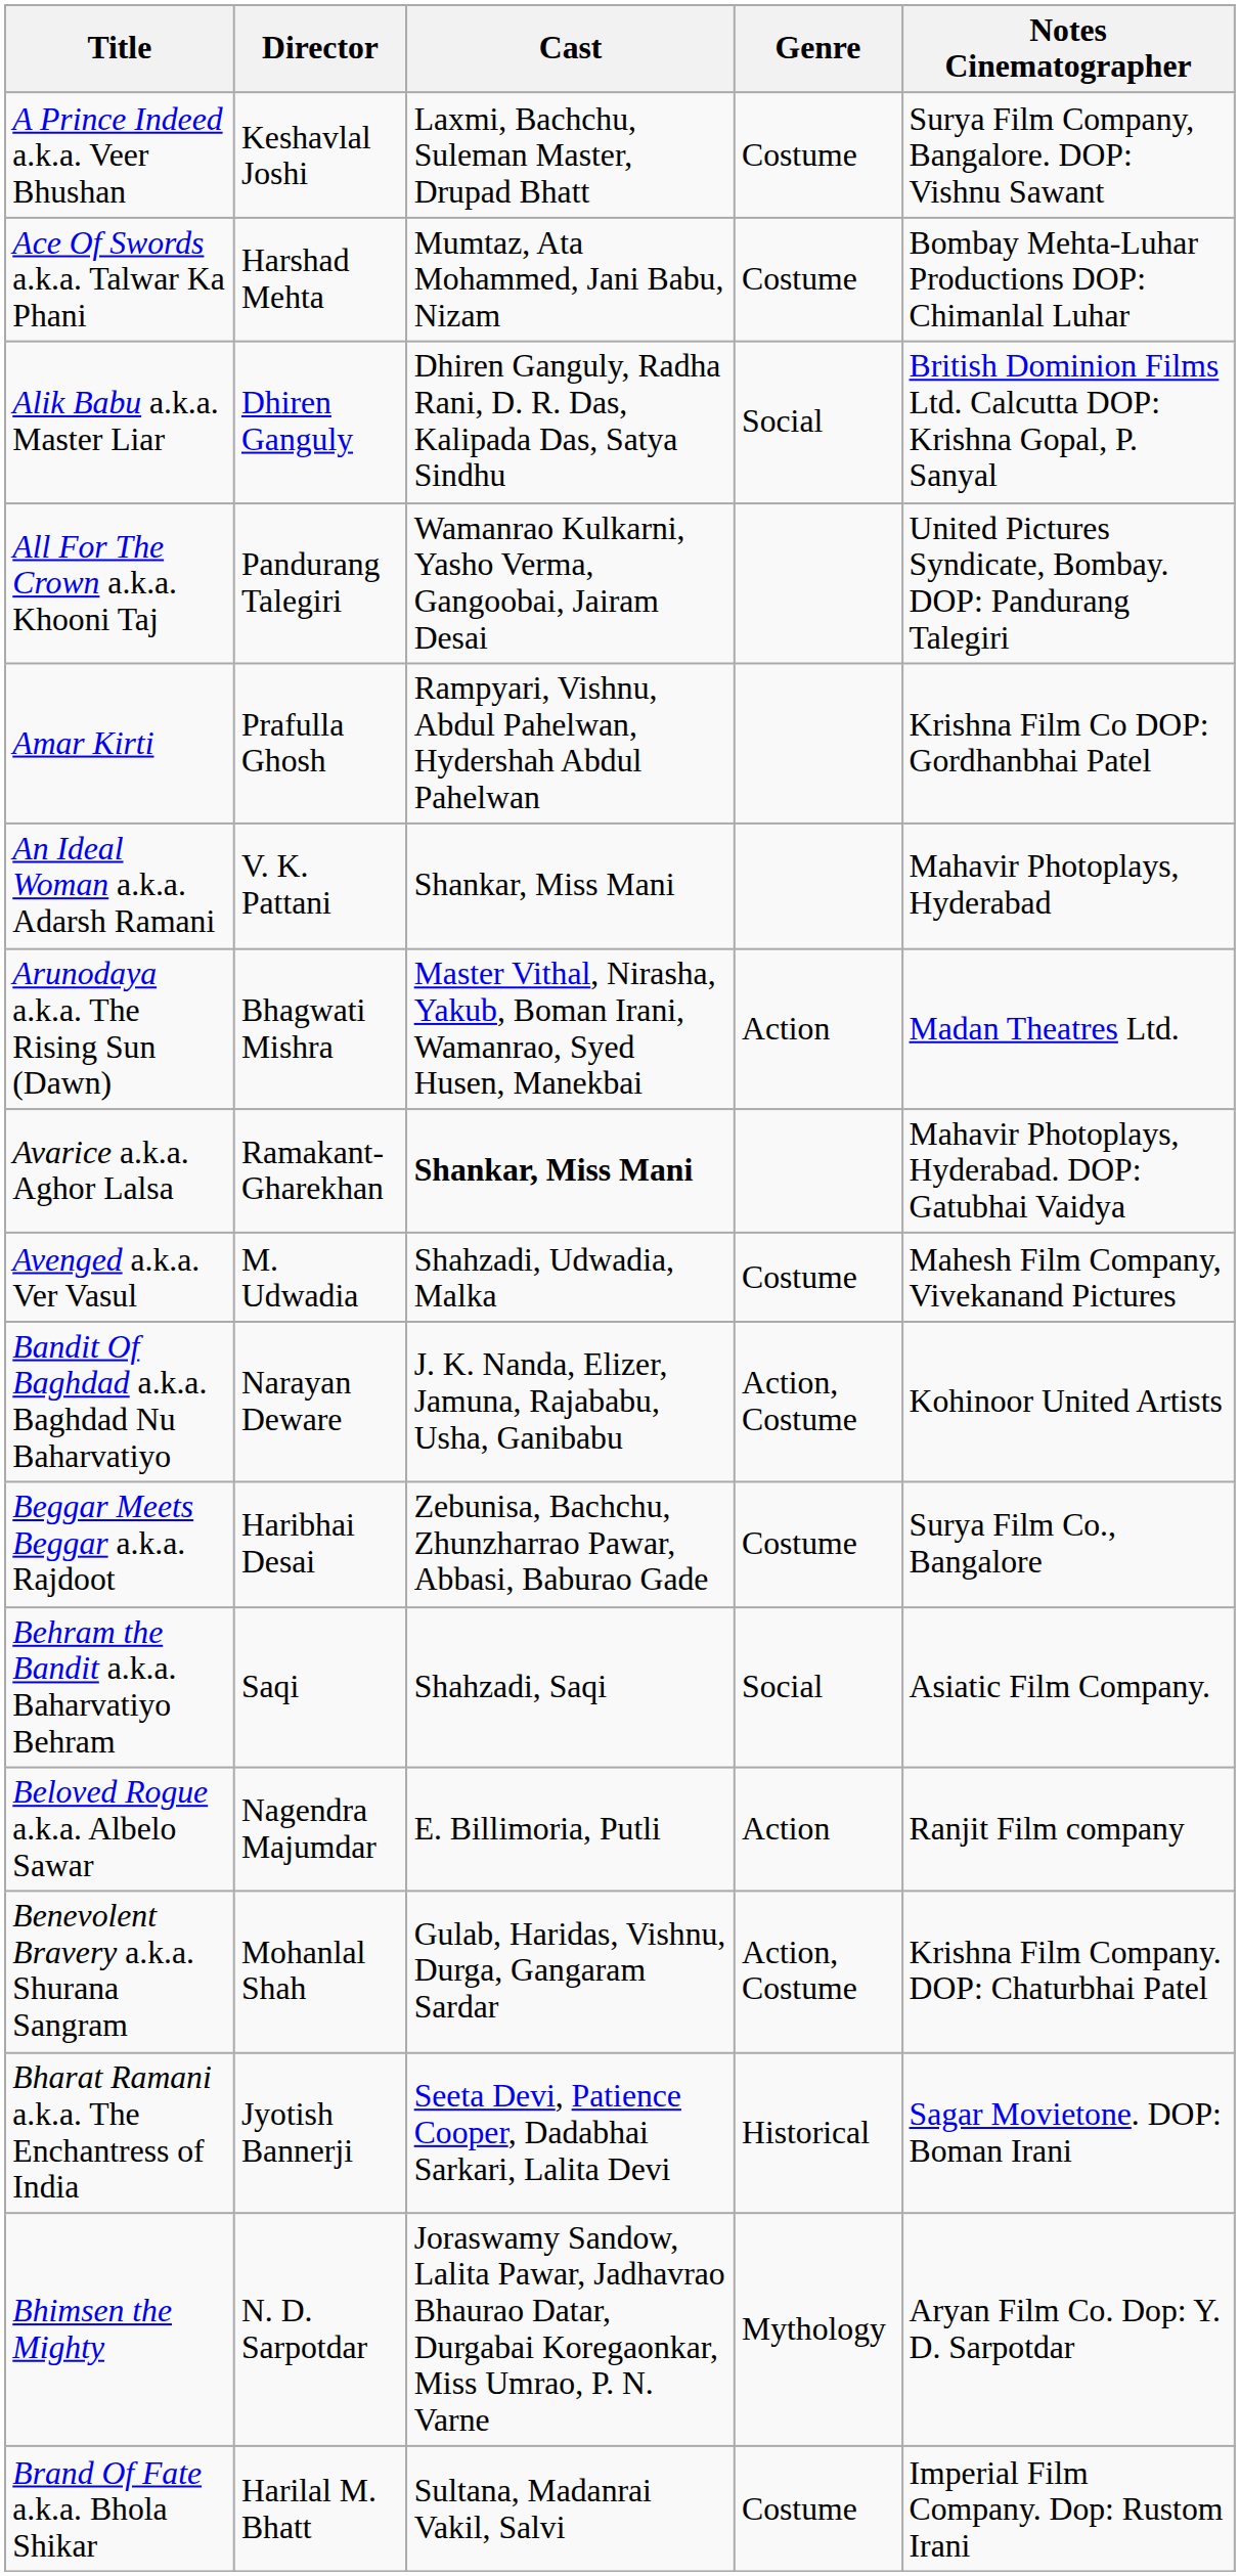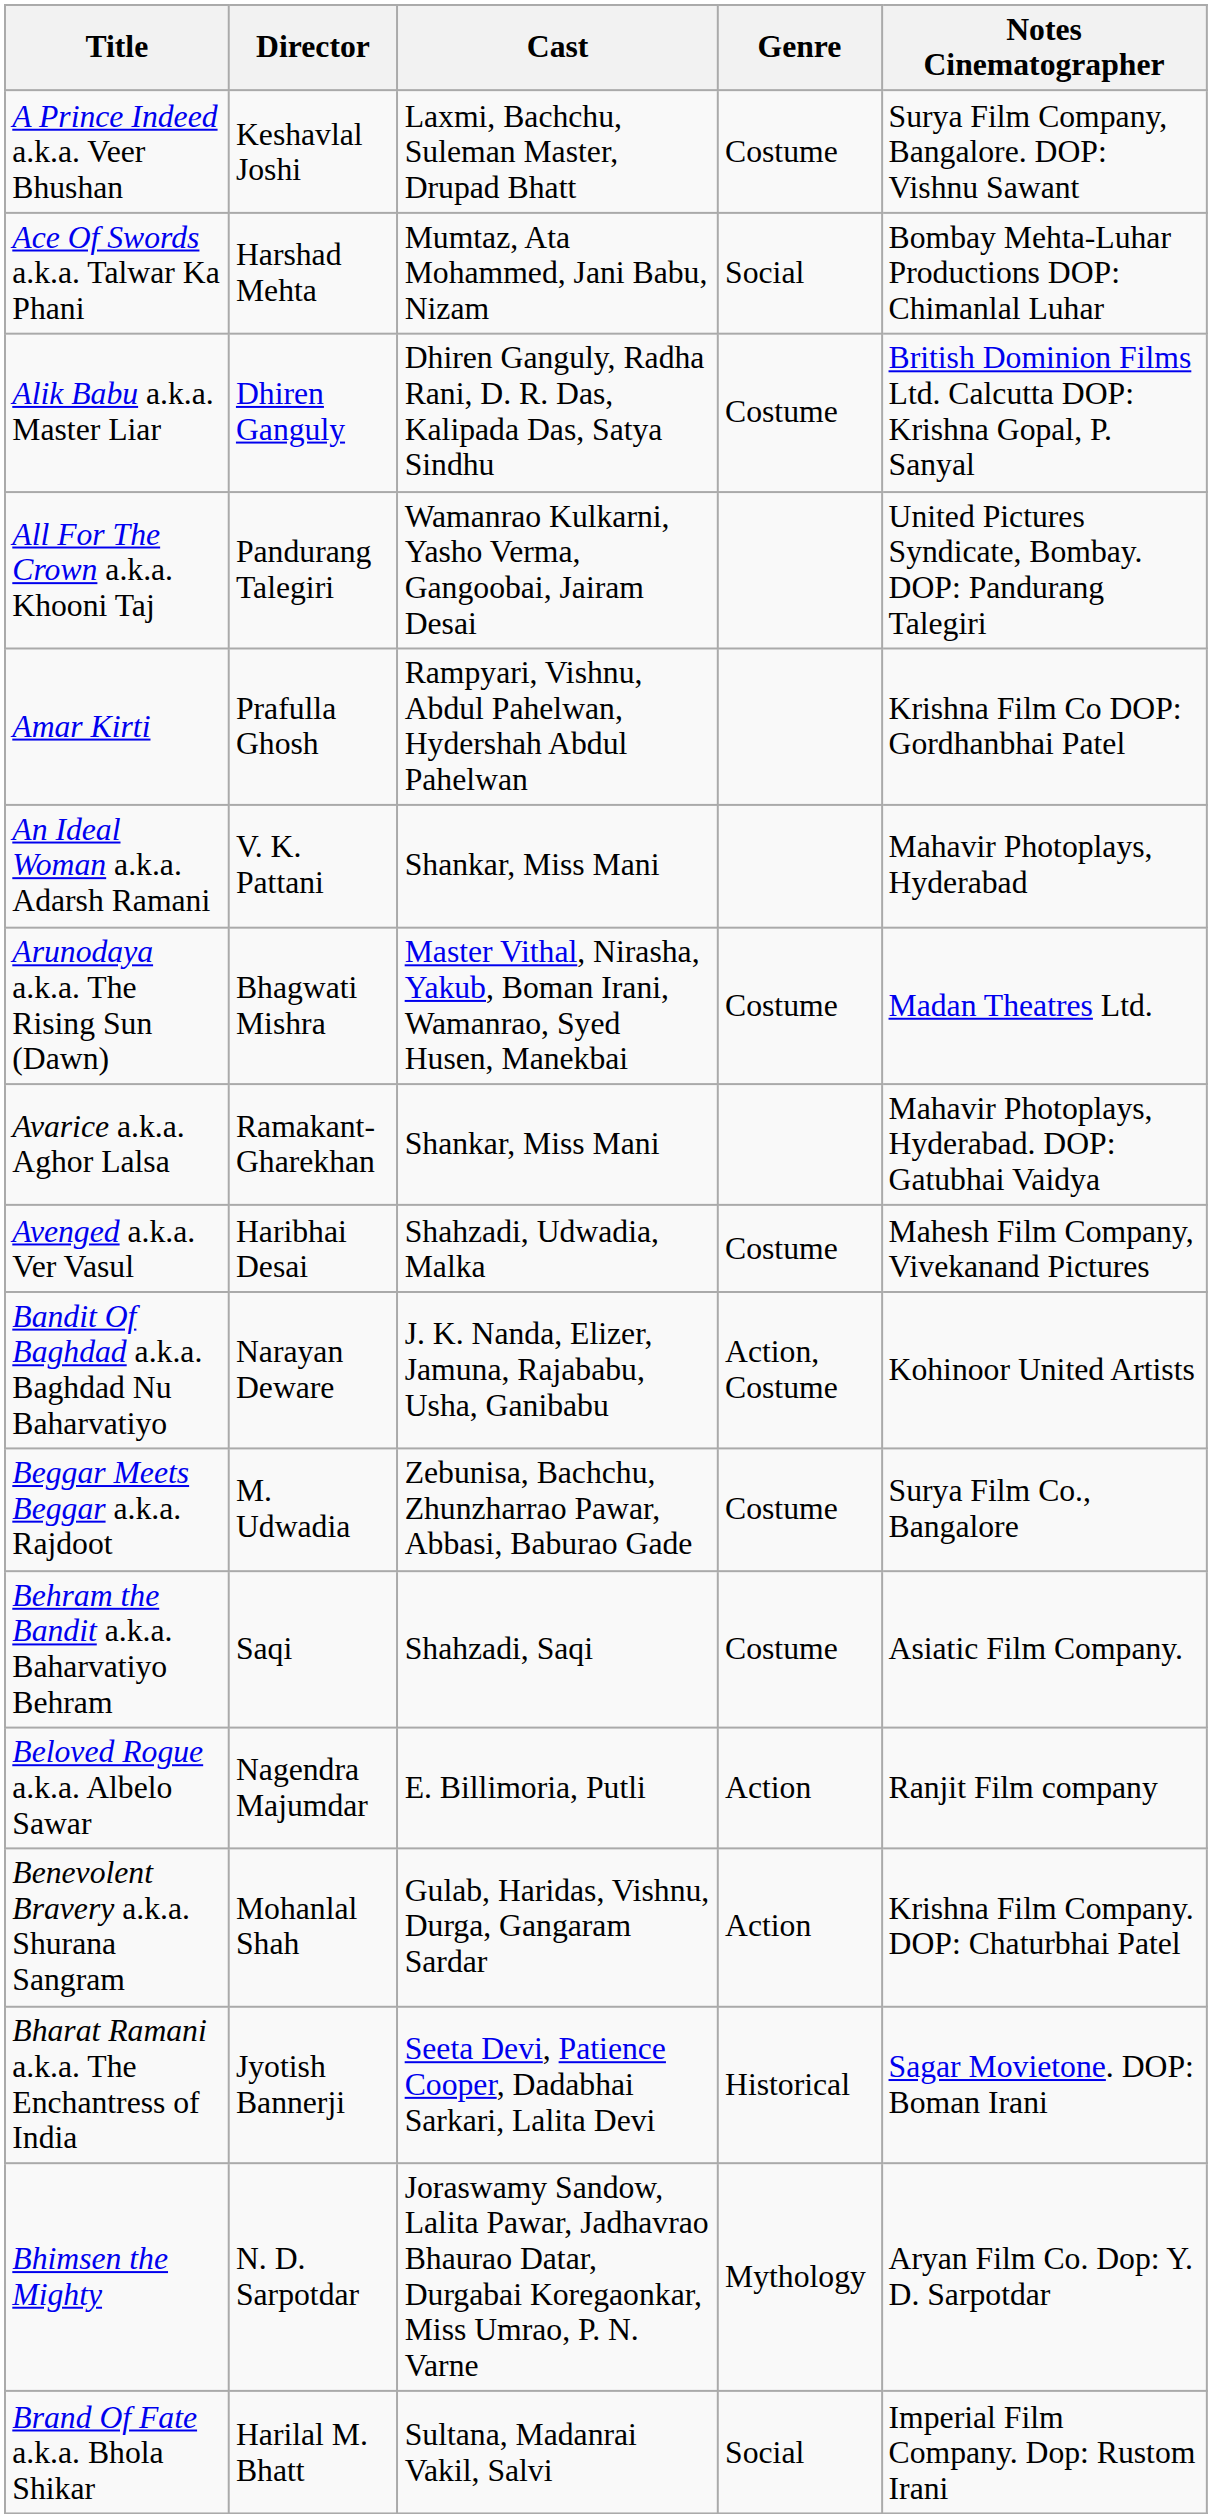 <table class="wikitable">
 <tr>
 <th>Title</th>
 <th>Director</th>
 <th>Cast</th>
 <th>Genre</th>
 <th>Notes<br>Cinematographer</th>
 </tr>
 <tr>
 <td><em><a href='#'>A Prince Indeed</a></em> a.k.a. Veer Bhushan</td>
 <td>Keshavlal Joshi</td>
 <td>Laxmi, Bachchu, Suleman Master, Drupad Bhatt</td>
 <td>Costume</td>
 <td>Surya Film Company, Bangalore. DOP: Vishnu Sawant</td>
 </tr>
 <tr>
 <td><em><a href='#'>Ace Of Swords</a></em> a.k.a. Talwar Ka Phani</td>
 <td>Harshad Mehta</td>
 <td>Mumtaz, Ata Mohammed, Jani Babu, Nizam</td>
-<td>Costume</td>
+<td>Social</td>
 <td>Bombay Mehta-Luhar Productions DOP: Chimanlal Luhar</td>
 </tr>
 <tr>
 <td><em><a href='#'>Alik Babu</a></em> a.k.a. Master Liar</td>
 <td><a href='#'>Dhiren Ganguly</a></td>
 <td>Dhiren Ganguly, Radha Rani, D. R. Das, Kalipada Das, Satya Sindhu</td>
-<td>Social</td>
+<td>Costume</td>
 <td><a href='#'>British Dominion Films</a> Ltd. Calcutta DOP: Krishna Gopal, P. Sanyal</td>
 </tr>
 <tr>
 <td><em><a href='#'>All For The Crown</a></em>  a.k.a. Khooni Taj</td>
 <td>Pandurang Talegiri</td>
 <td>Wamanrao Kulkarni, Yasho Verma, Gangoobai, Jairam Desai</td>
 <td></td>
 <td>United Pictures Syndicate, Bombay. DOP: Pandurang Talegiri</td>
 </tr>
 <tr>
 <td><em><a href='#'>Amar Kirti</a></em></td>
 <td>Prafulla Ghosh</td>
 <td>Rampyari, Vishnu, Abdul Pahelwan, Hydershah  Abdul Pahelwan</td>
 <td></td>
 <td>Krishna Film Co DOP: Gordhanbhai Patel</td>
 </tr>
 <tr>
 <td><em><a href='#'>An Ideal Woman</a></em>  a.k.a. Adarsh Ramani</td>
 <td>V. K. Pattani</td>
 <td>Shankar, Miss Mani</td>
 <td></td>
 <td>Mahavir Photoplays, Hyderabad</td>
 </tr>
 <tr>
 <td><em><a href='#'>Arunodaya</a></em> a.k.a. The Rising Sun (Dawn)</td>
 <td>Bhagwati Mishra</td>
 <td><a href='#'>Master Vithal</a>, Nirasha, <a href='#'>Yakub</a>, Boman Irani, Wamanrao, Syed Husen, Manekbai</td>
-<td>Action</td>
+<td>Costume</td>
 <td><a href='#'>Madan Theatres</a> Ltd.</td>
 </tr>
 <tr>
 <td><em>Avarice</em> a.k.a. Aghor Lalsa</td>
 <td>Ramakant-Gharekhan</td>
-<td><strong>Shankar, Miss Mani</strong></td>
+<td>Shankar, Miss Mani</td>
 <td></td>
 <td>Mahavir Photoplays, Hyderabad. DOP: Gatubhai Vaidya</td>
 </tr>
 <tr>
 <td><em><a href='#'>Avenged</a></em> a.k.a. Ver Vasul</td>
-<td>M. Udwadia</td>
+<td>Haribhai Desai</td>
 <td>Shahzadi, Udwadia, Malka</td>
 <td>Costume</td>
 <td>Mahesh Film Company, Vivekanand Pictures</td>
 </tr>
 <tr>
 <td><em><a href='#'>Bandit Of Baghdad</a></em> a.k.a. Baghdad Nu Baharvatiyo</td>
 <td>Narayan Deware</td>
 <td>J. K. Nanda, Elizer, Jamuna, Rajababu, Usha, Ganibabu</td>
 <td>Action, Costume</td>
 <td>Kohinoor United Artists</td>
 </tr>
 <tr>
 <td><em><a href='#'>Beggar Meets Beggar</a></em> a.k.a. Rajdoot</td>
-<td>Haribhai Desai</td>
+<td>M. Udwadia</td>
 <td>Zebunisa, Bachchu, Zhunzharrao Pawar, Abbasi, Baburao Gade</td>
 <td>Costume</td>
 <td>Surya Film Co., Bangalore</td>
 </tr>
 <tr>
 <td><em><a href='#'>Behram the Bandit</a></em> a.k.a. Baharvatiyo Behram</td>
 <td>Saqi</td>
 <td>Shahzadi, Saqi</td>
-<td>Social</td>
+<td>Costume</td>
 <td>Asiatic Film Company.</td>
 </tr>
 <tr>
 <td><em><a href='#'>Beloved Rogue</a></em> a.k.a. Albelo Sawar</td>
 <td>Nagendra Majumdar</td>
 <td>E. Billimoria, Putli</td>
 <td>Action</td>
 <td>Ranjit Film company</td>
 </tr>
 <tr>
 <td><em>Benevolent Bravery</em> a.k.a. Shurana Sangram</td>
 <td>Mohanlal Shah</td>
 <td>Gulab, Haridas, Vishnu, Durga, Gangaram Sardar</td>
-<td>Action, Costume</td>
+<td>Action</td>
 <td>Krishna Film Company. DOP: Chaturbhai Patel</td>
 </tr>
 <tr>
 <td><em>Bharat Ramani</em> a.k.a. The Enchantress of India</td>
 <td>Jyotish Bannerji</td>
 <td><a href='#'>Seeta Devi</a>, <a href='#'>Patience Cooper</a>, Dadabhai Sarkari, Lalita Devi</td>
 <td>Historical</td>
 <td><a href='#'>Sagar Movietone</a>. DOP: Boman Irani</td>
 </tr>
 <tr>
 <td><em><a href='#'>Bhimsen the Mighty</a></em></td>
 <td>N. D. Sarpotdar</td>
 <td>Joraswamy Sandow, Lalita Pawar, Jadhavrao Bhaurao Datar, Durgabai Koregaonkar, Miss Umrao, P. N. Varne</td>
 <td>Mythology</td>
 <td>Aryan Film Co. Dop: Y. D. Sarpotdar</td>
 </tr>
 <tr>
 <td><em><a href='#'>Brand Of Fate</a></em> a.k.a. Bhola Shikar</td>
 <td>Harilal M. Bhatt</td>
 <td>Sultana, Madanrai Vakil, Salvi</td>
-<td>Costume</td>
+<td>Social</td>
 <td>Imperial Film Company. Dop: Rustom Irani</td>
 </tr>
 <tr>
 </tr>
 </table>
